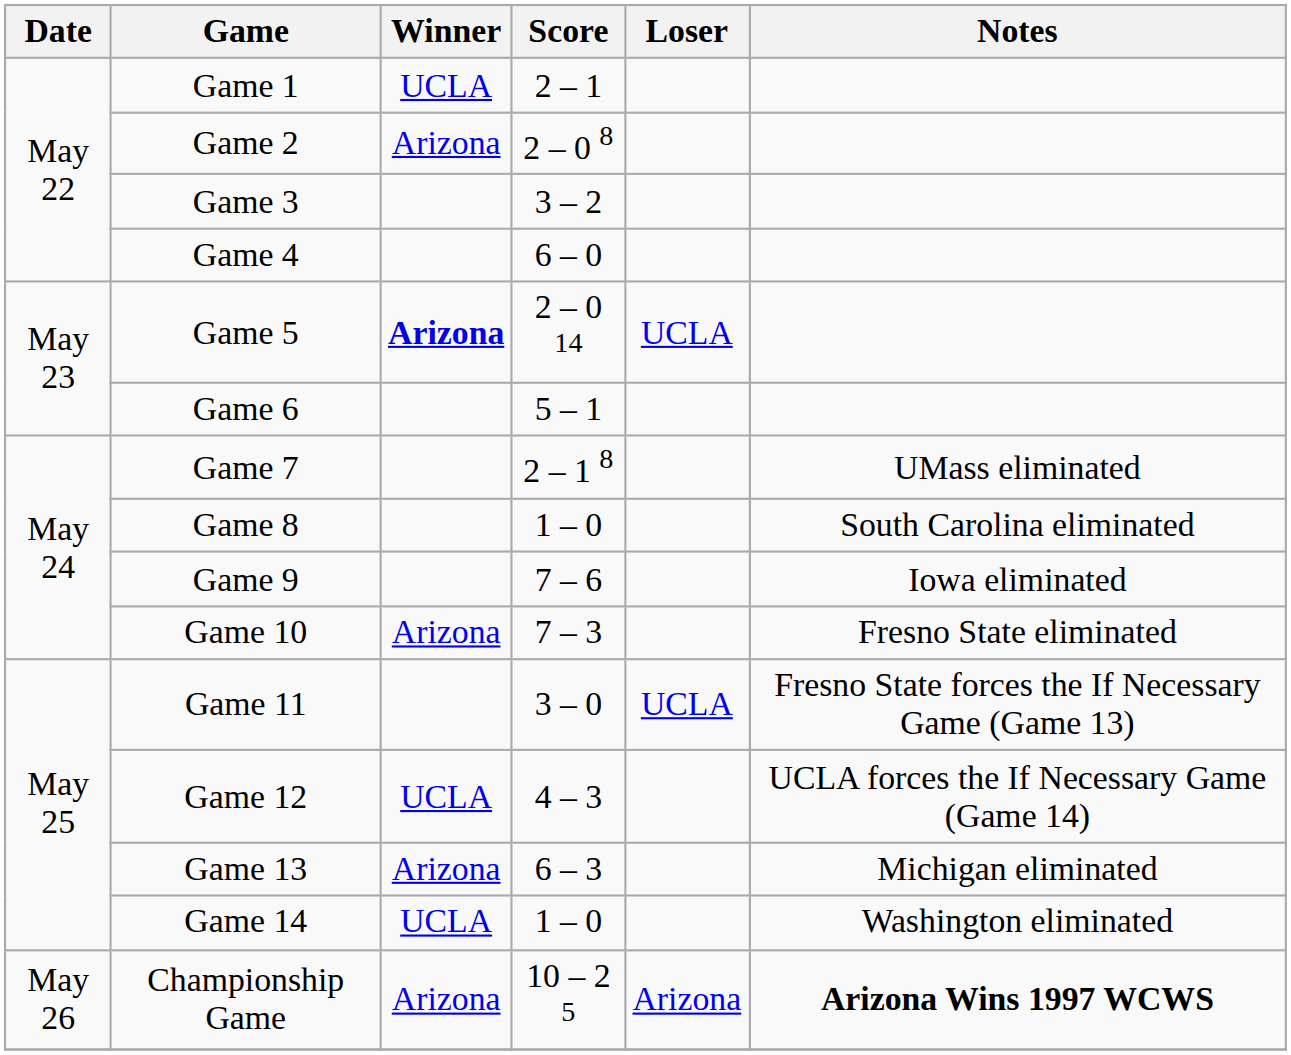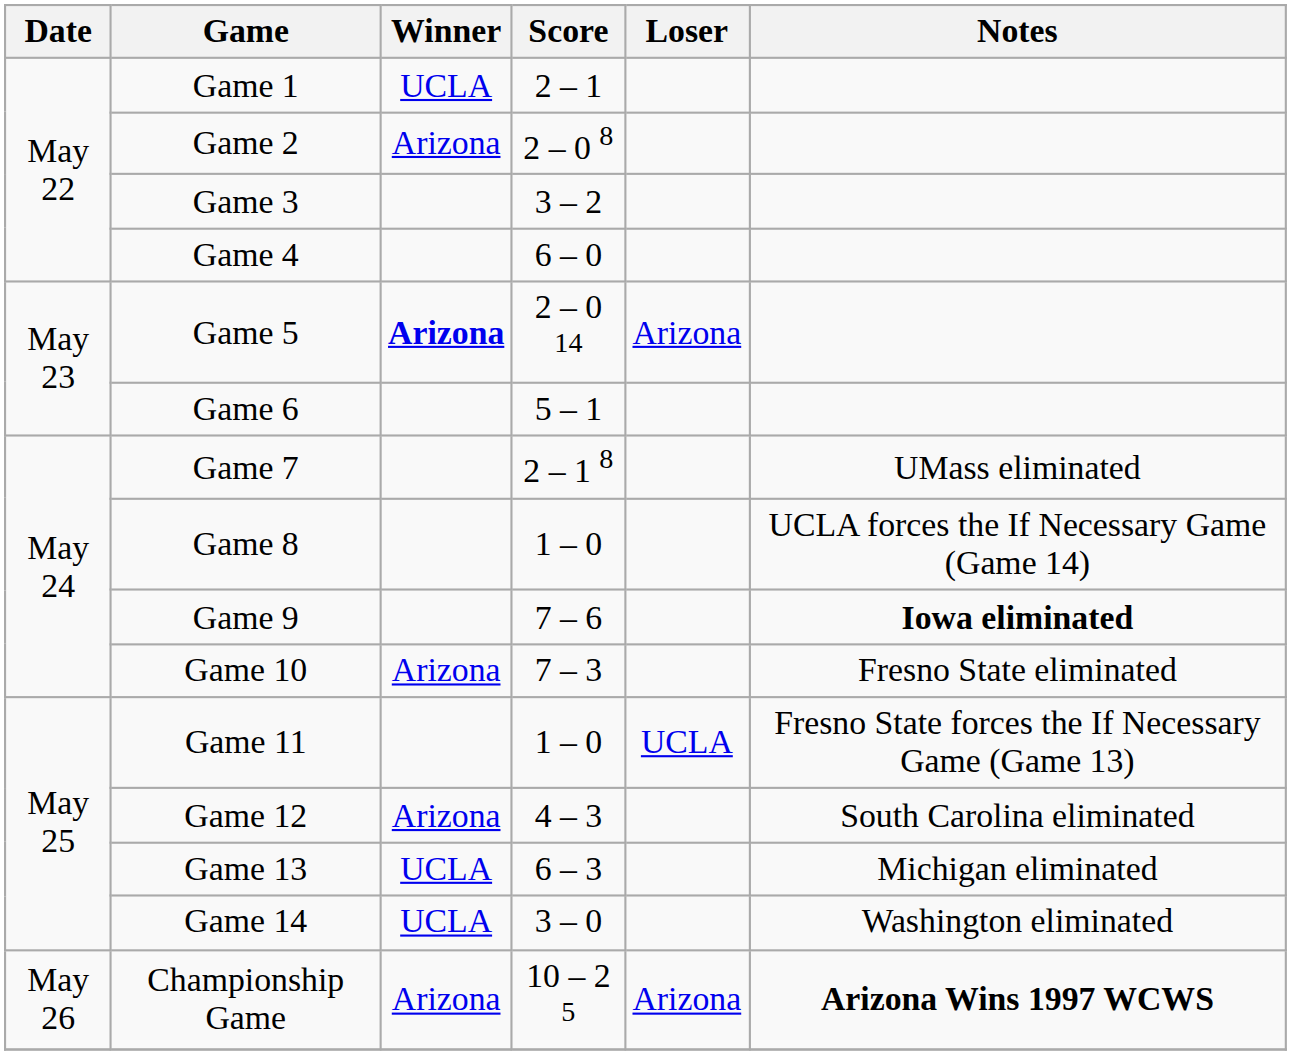 <table class="wikitable">
 <tr>
 <th>Date</th>
 <th>Game</th>
 <th>Winner</th>
 <th>Score</th>
 <th>Loser</th>
 <th>Notes</th>
 </tr>
 <tr align=center>
 <td rowspan=4>May 22</td>
 <td>Game 1</td>
 <td><a href='#'>UCLA</a></td>
 <td>2 – 1</td>
 <td></td>
 <td></td>
 </tr>
 <tr align=center>
 <td>Game 2</td>
 <td><a href='#'>Arizona</a></td>
 <td>2 – 0 <sup>8</sup></td>
 <td></td>
 <td></td>
 </tr>
 <tr align=center>
 <td>Game 3</td>
 <td></td>
 <td>3 – 2</td>
 <td></td>
 <td></td>
 </tr>
 <tr align=center>
 <td>Game 4</td>
 <td></td>
 <td>6 – 0</td>
 <td></td>
 <td></td>
 </tr>
 <tr align=center>
 <td rowspan=2>May 23</td>
 <td>Game 5</td>
 <td><strong><a href='#'>Arizona</a></strong></td>
 <td>2 – 0 <sup>14</sup></td>
-<td><a href='#'>UCLA</a></td>
+<td><a href='#'>Arizona</a></td>
 <td></td>
 </tr>
 <tr align=center>
 <td>Game 6</td>
 <td></td>
 <td>5 – 1</td>
 <td></td>
 <td></td>
 </tr>
 <tr align=center>
 <td rowspan=4>May 24</td>
 <td>Game 7</td>
 <td></td>
 <td>2 – 1 <sup>8</sup></td>
 <td></td>
 <td>UMass eliminated</td>
 </tr>
 <tr align=center>
 <td>Game 8</td>
 <td></td>
 <td>1 – 0</td>
 <td></td>
-<td>South Carolina eliminated</td>
+<td>UCLA forces the If Necessary Game (Game 14)</td>
 </tr>
 <tr align=center>
 <td>Game 9</td>
 <td></td>
 <td>7 – 6</td>
 <td></td>
-<td>Iowa eliminated</td>
+<td><strong>Iowa eliminated</strong></td>
 </tr>
 <tr align=center>
 <td>Game 10</td>
 <td><a href='#'>Arizona</a></td>
 <td>7 – 3</td>
 <td></td>
 <td>Fresno State eliminated</td>
 </tr>
 <tr align=center>
 <td rowspan=4>May 25</td>
 <td>Game 11</td>
 <td></td>
-<td>3 – 0</td>
+<td>1 – 0</td>
 <td><a href='#'>UCLA</a></td>
 <td>Fresno State forces the If Necessary Game (Game 13)</td>
 </tr>
 <tr align=center>
 <td>Game 12</td>
-<td><a href='#'>UCLA</a></td>
+<td><a href='#'>Arizona</a></td>
 <td>4 – 3</td>
 <td></td>
-<td>UCLA forces the If Necessary Game (Game 14)</td>
+<td>South Carolina eliminated</td>
 </tr>
 <tr align=center>
 <td>Game 13</td>
-<td><a href='#'>Arizona</a></td>
+<td><a href='#'>UCLA</a></td>
 <td>6 – 3</td>
 <td></td>
 <td>Michigan eliminated</td>
 </tr>
 <tr align=center>
 <td>Game 14</td>
 <td><a href='#'>UCLA</a></td>
-<td>1 – 0</td>
+<td>3 – 0</td>
 <td></td>
 <td>Washington eliminated</td>
 </tr>
 <tr align=center>
 <td>May 26</td>
 <td>Championship Game</td>
 <td><a href='#'>Arizona</a></td>
 <td>10 – 2 <sup>5</sup></td>
 <td><a href='#'>Arizona</a></td>
 <td><strong>Arizona Wins 1997 WCWS</strong></td>
 </tr>
 <tr align=center>
 </tr>
 </table>
